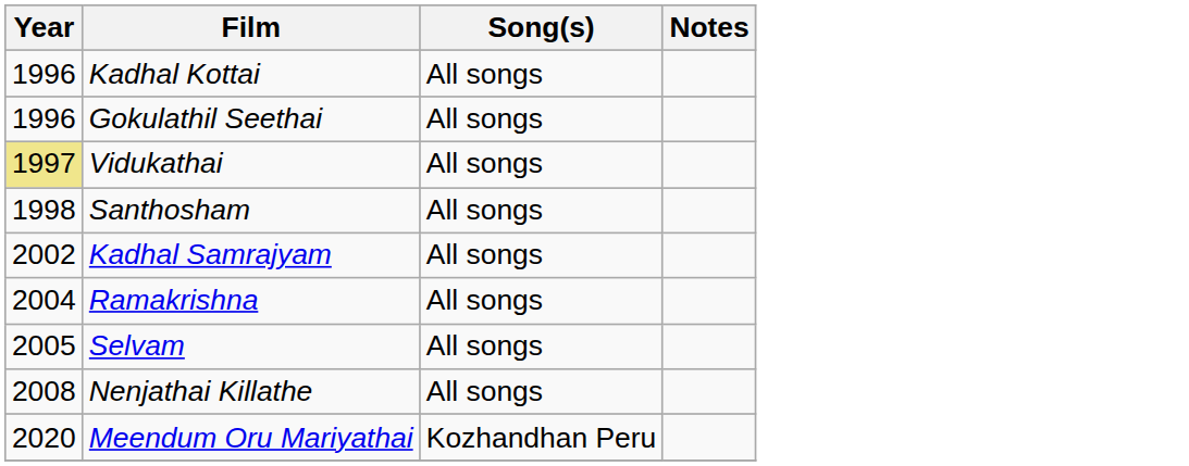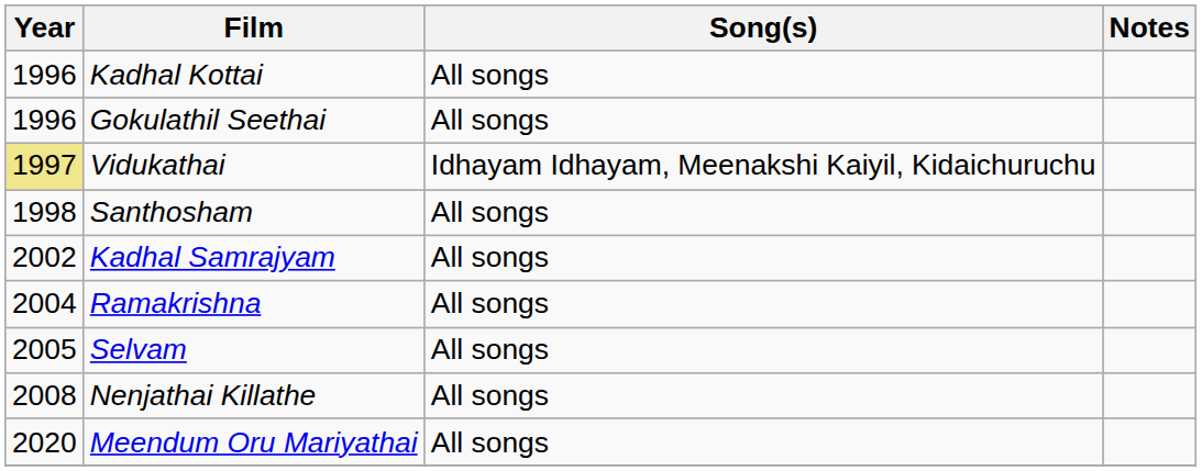 <table class="wikitable sortable">
 <tr style="background:#ccc; text-align:center;">
 <th>Year</th>
 <th>Film</th>
 <th>Song(s)</th>
 <th>Notes</th>
 </tr>
 <tr>
 <td>1996</td>
 <td><em>Kadhal Kottai</em></td>
 <td>All songs</td>
 <td></td>
 </tr>
 <tr>
 <td>1996</td>
 <td><em>Gokulathil Seethai</em></td>
 <td>All songs</td>
 <td></td>
 </tr>
 <tr>
 <td style="background: khaki;">1997</td>
 <td><em>Vidukathai</em></td>
-<td>All songs</td>
+<td>Idhayam Idhayam, Meenakshi Kaiyil, Kidaichuruchu</td>
 <td></td>
 </tr>
 <tr>
 <td>1998</td>
 <td><em>Santhosham</em></td>
 <td>All songs</td>
 <td></td>
 </tr>
 <tr>
 <td>2002</td>
 <td><em><a href='#'>Kadhal Samrajyam</a></em></td>
 <td>All songs</td>
 <td></td>
 </tr>
 <tr>
 <td>2004</td>
 <td><em><a href='#'>Ramakrishna</a></em></td>
 <td>All songs</td>
 <td></td>
 </tr>
 <tr>
 <td>2005</td>
 <td><em><a href='#'>Selvam</a></em></td>
 <td>All songs</td>
 <td></td>
 </tr>
 <tr>
 <td>2008</td>
 <td><em>Nenjathai Killathe</em></td>
 <td>All songs</td>
 <td></td>
 </tr>
 <tr>
 <td>2020</td>
 <td><em><a href='#'>Meendum Oru Mariyathai</a></em></td>
-<td>Kozhandhan Peru</td>
+<td>All songs</td>
 <td></td>
 </tr>
 <tr>
 </tr>
 </table>
